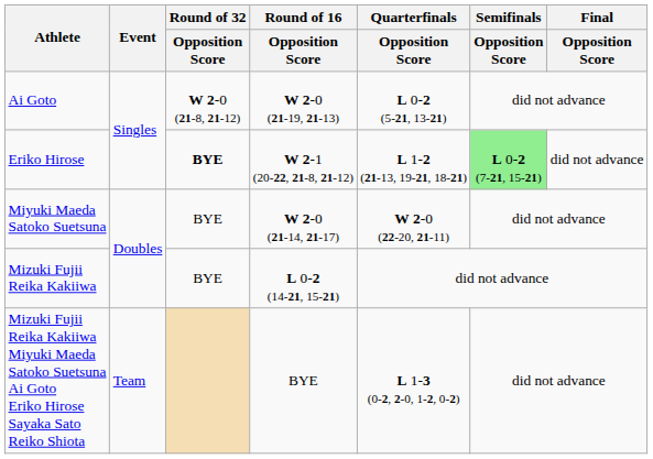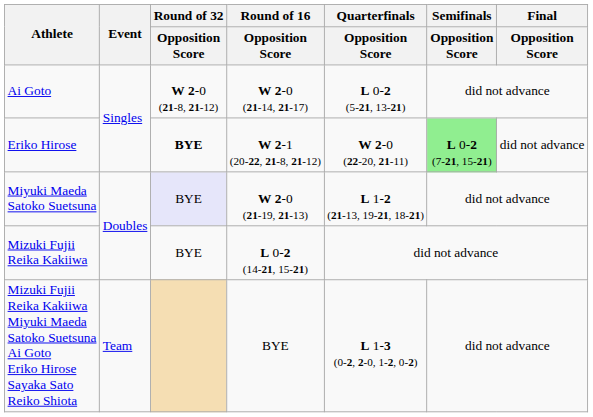 <table class=wikitable style="font-size:90%">
 <tr>
 <th rowspan=2>Athlete</th>
 <th rowspan=2>Event</th>
 <th>Round of 32</th>
 <th>Round of 16</th>
 <th>Quarterfinals</th>
 <th>Semifinals</th>
 <th>Final</th>
 </tr>
 <tr>
 <th>Opposition<br>Score</th>
 <th>Opposition<br>Score</th>
 <th>Opposition<br>Score</th>
 <th>Opposition<br>Score</th>
 <th>Opposition<br>Score</th>
 </tr>
 <tr>
 <td><a href='#'>Ai Goto</a></td>
 <td rowspan=2><a href='#'>Singles</a></td>
 <td align=center><br><strong>W</strong> <strong>2</strong>-0<br><small>(<strong>21</strong>-8, <strong>21</strong>-12)</small></td>
-<td align=center><br><strong>W</strong> <strong>2</strong>-0<br><small>(<strong>21</strong>-19, <strong>21</strong>-13)</small></td>
+<td align=center><br><strong>W</strong> <strong>2</strong>-0<br><small>(<strong>21</strong>-14, <strong>21</strong>-17)</small></td>
 <td align=center><br><strong>L</strong> 0-<strong>2</strong><br><small>(5-<strong>21</strong>, 13-<strong>21</strong>)</small></td>
 <td align=center colspan="7">did not advance</td>
 </tr>
 <tr>
 <td><a href='#'>Eriko Hirose</a></td>
 <td align=center><strong>BYE</strong></td>
 <td align=center><br><strong>W</strong> <strong>2</strong>-1<br><small>(20-<strong>22</strong>, <strong>21</strong>-8, <strong>21</strong>-12)</small></td>
-<td align=center><br><strong>L</strong> 1-<strong>2</strong><br><small>(<strong>21</strong>-13, 19-<strong>21</strong>, 18-<strong>21</strong>)</small></td>
+<td align=center><br><strong>W</strong> <strong>2</strong>-0<br><small>(<strong>22</strong>-20, <strong>21</strong>-11)</small></td>
 <td align=center style="background: lightgreen;"><br><strong>L</strong> 0-<strong>2</strong><br><small>(7-<strong>21</strong>, 15-<strong>21</strong>)</small><br></td>
 <td align=center colspan="7">did not advance</td>
 </tr>
 <tr>
 <td><a href='#'>Miyuki Maeda</a> <br> <a href='#'>Satoko Suetsuna</a></td>
 <td rowspan=2><a href='#'>Doubles</a></td>
-<td align=center>BYE</td>
-<td align=center><br><strong>W</strong> <strong>2</strong>-0<br><small>(<strong>21</strong>-14, <strong>21</strong>-17)</small></td>
-<td align=center><br><strong>W</strong> <strong>2</strong>-0<br><small>(<strong>22</strong>-20, <strong>21</strong>-11)</small></td>
+<td align=center style="background: lavender;">BYE</td>
+<td align=center><br><strong>W</strong> <strong>2</strong>-0<br><small>(<strong>21</strong>-19, <strong>21</strong>-13)</small></td>
+<td align=center><br><strong>L</strong> 1-<strong>2</strong><br><small>(<strong>21</strong>-13, 19-<strong>21</strong>, 18-<strong>21</strong>)</small></td>
 <td align=center colspan="7">did not advance</td>
 </tr>
 <tr>
 <td><a href='#'>Mizuki Fujii</a> <br> <a href='#'>Reika Kakiiwa</a></td>
 <td align=center>BYE</td>
 <td align=center><br><strong>L</strong> 0-<strong>2</strong><br><small>(14-<strong>21</strong>, 15-<strong>21</strong>)</small></td>
 <td align=center colspan="7">did not advance</td>
 </tr>
 <tr>
 <td><a href='#'>Mizuki Fujii</a> <br> <a href='#'>Reika Kakiiwa</a><br><a href='#'>Miyuki Maeda</a> <br> <a href='#'>Satoko Suetsuna</a> <br> <a href='#'>Ai Goto</a> <br> <a href='#'>Eriko Hirose</a> <br> <a href='#'>Sayaka Sato</a> <br> <a href='#'>Reiko Shiota</a></td>
 <td><a href='#'>Team</a></td>
 <td style="background:wheat;"></td>
 <td align=center>BYE</td>
 <td align=center><br><strong>L</strong> 1-<strong>3</strong><br><small>(0-<strong>2</strong>, <strong>2</strong>-0, 1-<strong>2</strong>, 0-<strong>2</strong>)</small></td>
 <td align=center colspan="7">did not advance</td>
 </tr>
 </table>
